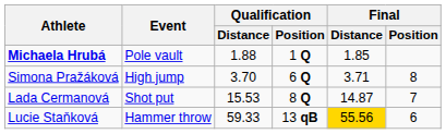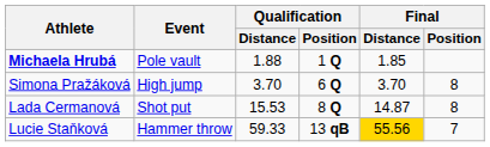 <table class=wikitable style="font-size:90%">
 <tr>
 <th rowspan=2>Athlete</th>
 <th rowspan=2>Event</th>
 <th colspan=2>Qualification</th>
 <th colspan=2>Final</th>
 </tr>
 <tr style="font-size:95%">
 <th>Distance</th>
 <th>Position</th>
 <th>Distance</th>
 <th>Position</th>
 </tr>
 <tr align=center>
 <td align=left><strong><a href='#'>Michaela Hrubá</a></strong></td>
 <td align=left><a href='#'>Pole vault</a></td>
 <td>1.88</td>
 <td>1 <strong>Q</strong></td>
 <td>1.85</td>
 <td></td>
 </tr>
 <tr align=center>
 <td align=left><a href='#'>Simona Pražáková</a></td>
 <td align=left><a href='#'>High jump</a></td>
 <td>3.70</td>
 <td>6 <strong>Q</strong></td>
-<td>3.71</td>
+<td>3.70</td>
 <td>8</td>
 </tr>
 <tr align=center>
 <td align=left><a href='#'>Lada Cermanová</a></td>
 <td align=left><a href='#'>Shot put</a></td>
 <td>15.53</td>
 <td>8 <strong>Q</strong></td>
 <td>14.87</td>
-<td>7</td>
+<td>8</td>
 </tr>
 <tr align=center>
 <td align=left><a href='#'>Lucie Staňková</a></td>
 <td align=left><a href='#'>Hammer throw</a></td>
 <td>59.33</td>
 <td>13 <strong>qB</strong></td>
 <td style="background: gold;">55.56</td>
-<td>6</td>
+<td>7</td>
 </tr>
 </table>
